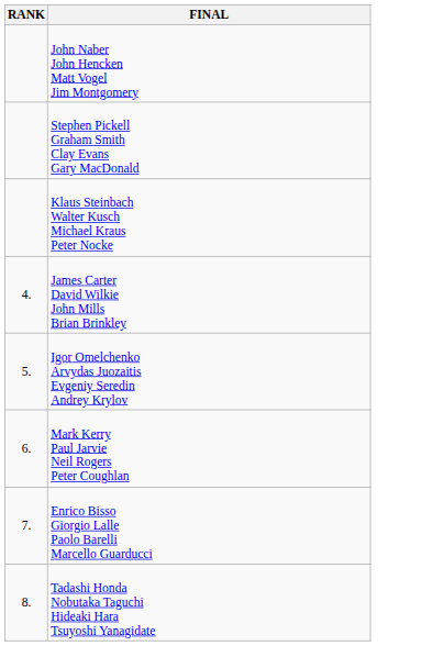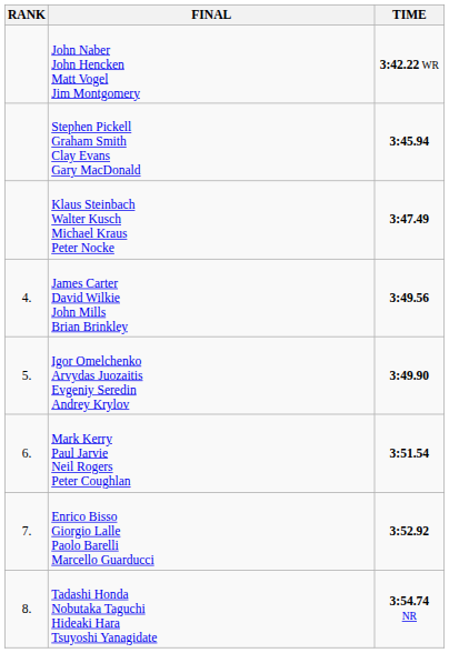 <table class="wikitable">
 <tr>
 <th>RANK</th>
 <th style="width: 25em">FINAL</th>
+<th style="width: 5em">TIME</th>
 </tr>
 <tr>
 <td align="center"></td>
 <td><strong></strong><br><a href='#'>John Naber</a><br><a href='#'>John Hencken</a><br><a href='#'>Matt Vogel</a><br><a href='#'>Jim Montgomery</a></td>
+<td align="center"><strong>3:42.22</strong><small> WR</small></td>
 </tr>
 <tr>
 <td align="center"></td>
 <td><strong></strong><br><a href='#'>Stephen Pickell</a><br><a href='#'>Graham Smith</a><br><a href='#'>Clay Evans</a><br><a href='#'>Gary MacDonald</a></td>
+<td align="center"><strong>3:45.94</strong></td>
 </tr>
 <tr>
 <td align="center"></td>
 <td><strong></strong><br><a href='#'>Klaus Steinbach</a><br><a href='#'>Walter Kusch</a><br><a href='#'>Michael Kraus</a><br><a href='#'>Peter Nocke</a></td>
+<td align="center"><strong>3:47.49</strong></td>
 </tr>
 <tr>
 <td align="center">4.</td>
 <td><strong></strong><br><a href='#'>James Carter</a><br><a href='#'>David Wilkie</a><br><a href='#'>John Mills</a><br><a href='#'>Brian Brinkley</a></td>
+<td align="center"><strong>3:49.56</strong></td>
 </tr>
 <tr>
 <td align="center">5.</td>
 <td><strong></strong><br><a href='#'>Igor Omelchenko</a><br><a href='#'>Arvydas Juozaitis</a><br><a href='#'>Evgeniy Seredin</a><br><a href='#'>Andrey Krylov</a></td>
+<td align="center"><strong>3:49.90</strong></td>
 </tr>
 <tr>
 <td align="center">6.</td>
 <td><strong></strong><br><a href='#'>Mark Kerry</a><br><a href='#'>Paul Jarvie</a><br><a href='#'>Neil Rogers</a><br><a href='#'>Peter Coughlan</a></td>
+<td align="center"><strong>3:51.54</strong></td>
 </tr>
 <tr>
 <td align="center">7.</td>
 <td><strong></strong><br><a href='#'>Enrico Bisso</a><br><a href='#'>Giorgio Lalle</a><br><a href='#'>Paolo Barelli</a><br><a href='#'>Marcello Guarducci</a></td>
+<td align="center"><strong>3:52.92</strong></td>
 </tr>
 <tr>
 <td align="center">8.</td>
 <td><strong></strong><br><a href='#'>Tadashi Honda</a><br><a href='#'>Nobutaka Taguchi</a><br><a href='#'>Hideaki Hara</a><br><a href='#'>Tsuyoshi Yanagidate</a></td>
+<td align="center"><strong>3:54.74</strong><br><small><a href='#'>NR</a></small></td>
 </tr>
 </table>
